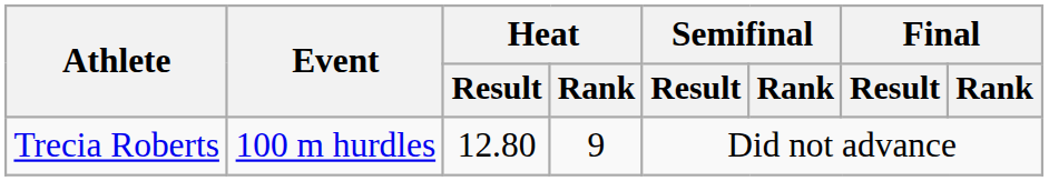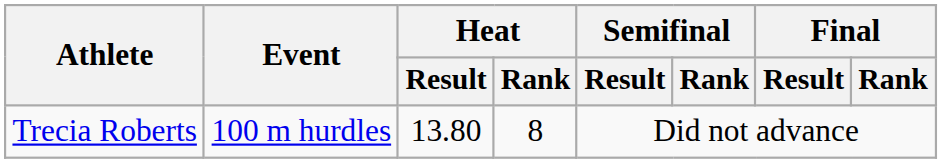 <table class=wikitable style="font-size:90%">
 <tr>
 <th rowspan="2">Athlete</th>
 <th rowspan="2">Event</th>
 <th colspan="2">Heat</th>
 <th colspan="2">Semifinal</th>
 <th colspan="2">Final</th>
 </tr>
 <tr style="font-size:95%">
 <th>Result</th>
 <th>Rank</th>
 <th>Result</th>
 <th>Rank</th>
 <th>Result</th>
 <th>Rank</th>
 </tr>
 <tr align=center>
 <td align=left><a href='#'>Trecia Roberts</a></td>
 <td align=left><a href='#'>100 m hurdles</a></td>
-<td>12.80</td>
-<td>9</td>
+<td>13.80</td>
+<td>8</td>
 <td colspan=4>Did not advance</td>
 </tr>
 </table>
